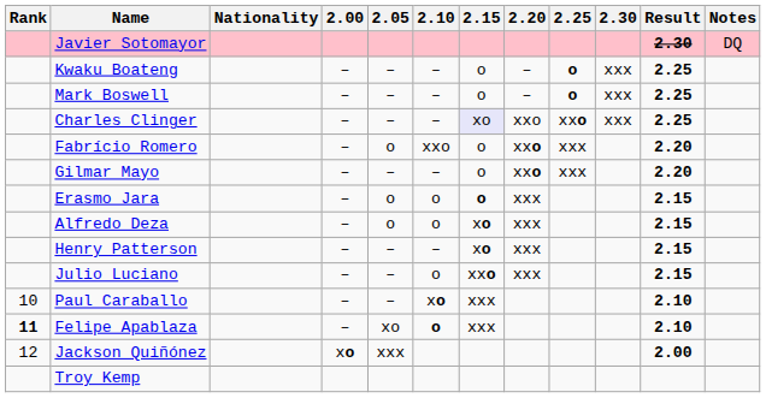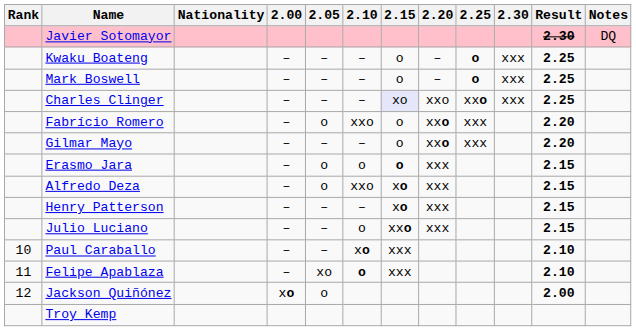 <table class="wikitable sortable" style="text-align:center">
 <tr>
 <th>Rank</th>
 <th>Name</th>
 <th>Nationality</th>
 <th>2.00</th>
 <th>2.05</th>
 <th>2.10</th>
 <th>2.15</th>
 <th>2.20</th>
 <th>2.25</th>
 <th>2.30</th>
 <th>Result</th>
 <th>Notes</th>
 </tr>
 <tr bgcolor=pink>
 <td><s></s></td>
 <td align=left><a href='#'>Javier Sotomayor</a></td>
 <td align=left></td>
 <td></td>
 <td></td>
 <td></td>
 <td></td>
 <td></td>
 <td></td>
 <td></td>
 <td><s><strong>2.30</strong></s></td>
 <td>DQ</td>
 </tr>
 <tr>
 <td></td>
 <td align=left><a href='#'>Kwaku Boateng</a></td>
 <td align=left></td>
 <td>–</td>
 <td>–</td>
 <td>–</td>
 <td>o</td>
 <td>–</td>
 <td><strong>o</strong></td>
 <td>xxx</td>
 <td><strong>2.25</strong></td>
 <td></td>
 </tr>
 <tr>
 <td></td>
 <td align=left><a href='#'>Mark Boswell</a></td>
 <td align=left></td>
 <td>–</td>
 <td>–</td>
 <td>–</td>
 <td>o</td>
 <td>–</td>
 <td><strong>o</strong></td>
 <td>xxx</td>
 <td><strong>2.25</strong></td>
 <td></td>
 </tr>
 <tr>
 <td></td>
 <td align=left><a href='#'>Charles Clinger</a></td>
 <td align=left></td>
 <td>–</td>
 <td>–</td>
 <td>–</td>
 <td style="background: lavender;">xo</td>
 <td>xxo</td>
 <td>xx<strong>o</strong></td>
 <td>xxx</td>
 <td><strong>2.25</strong></td>
 <td></td>
 </tr>
 <tr>
 <td></td>
 <td align=left><a href='#'>Fabrício Romero</a></td>
 <td align=left></td>
 <td>–</td>
 <td>o</td>
 <td>xxo</td>
 <td>o</td>
 <td>xx<strong>o</strong></td>
 <td>xxx</td>
 <td></td>
 <td><strong>2.20</strong></td>
 <td></td>
 </tr>
 <tr>
 <td></td>
 <td align=left><a href='#'>Gilmar Mayo</a></td>
 <td align=left></td>
 <td>–</td>
 <td>–</td>
 <td>–</td>
 <td>o</td>
 <td>xx<strong>o</strong></td>
 <td>xxx</td>
 <td></td>
 <td><strong>2.20</strong></td>
 <td></td>
 </tr>
 <tr>
 <td></td>
 <td align=left><a href='#'>Erasmo Jara</a></td>
 <td align=left></td>
 <td>–</td>
 <td>o</td>
 <td>o</td>
 <td><strong>o</strong></td>
 <td>xxx</td>
 <td></td>
 <td></td>
 <td><strong>2.15</strong></td>
 <td></td>
 </tr>
 <tr>
 <td></td>
 <td align=left><a href='#'>Alfredo Deza</a></td>
 <td align=left></td>
 <td>–</td>
 <td>o</td>
-<td>o</td>
+<td>xxo</td>
 <td>x<strong>o</strong></td>
 <td>xxx</td>
 <td></td>
 <td></td>
 <td><strong>2.15</strong></td>
 <td></td>
 </tr>
 <tr>
 <td></td>
 <td align=left><a href='#'>Henry Patterson</a></td>
 <td align=left></td>
 <td>–</td>
 <td>–</td>
 <td>–</td>
 <td>x<strong>o</strong></td>
 <td>xxx</td>
 <td></td>
 <td></td>
 <td><strong>2.15</strong></td>
 <td></td>
 </tr>
 <tr>
 <td></td>
 <td align=left><a href='#'>Julio Luciano</a></td>
 <td align=left></td>
 <td>–</td>
 <td>–</td>
 <td>o</td>
 <td>xx<strong>o</strong></td>
 <td>xxx</td>
 <td></td>
 <td></td>
 <td><strong>2.15</strong></td>
 <td></td>
 </tr>
 <tr>
 <td>10</td>
 <td align=left><a href='#'>Paul Caraballo</a></td>
 <td align=left></td>
 <td>–</td>
 <td>–</td>
 <td>x<strong>o</strong></td>
 <td>xxx</td>
 <td></td>
 <td></td>
 <td></td>
 <td><strong>2.10</strong></td>
 <td></td>
 </tr>
 <tr>
-<td><strong>11</strong></td>
+<td>11</td>
 <td align=left><a href='#'>Felipe Apablaza</a></td>
 <td align=left></td>
 <td>–</td>
 <td>xo</td>
 <td><strong>o</strong></td>
 <td>xxx</td>
 <td></td>
 <td></td>
 <td></td>
 <td><strong>2.10</strong></td>
 <td></td>
 </tr>
 <tr>
 <td>12</td>
 <td align=left><a href='#'>Jackson Quiñónez</a></td>
 <td align=left></td>
 <td>x<strong>o</strong></td>
-<td>xxx</td>
+<td>o</td>
 <td></td>
 <td></td>
 <td></td>
 <td></td>
 <td></td>
 <td><strong>2.00</strong></td>
 <td></td>
 </tr>
 <tr>
 <td></td>
 <td align=left><a href='#'>Troy Kemp</a></td>
 <td align=left></td>
 <td></td>
 <td></td>
 <td></td>
 <td></td>
 <td></td>
 <td></td>
 <td></td>
 <td><strong></strong></td>
 <td></td>
 </tr>
 </table>
